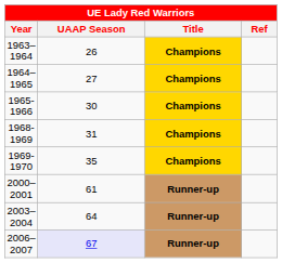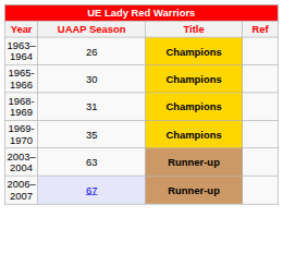 <table class="wikitable sortable" style="font-size:95%; text-align:left;">
 <tr>
 <th colspan="4" style= "background: red; color: white; text-align: center"><strong>UE Lady Red Warriors</strong></th>
 </tr>
 <tr style="background: white; color: red">
 <th style= "align=center; width:1em;">Year</th>
 <th style= "align=center;width:10em;">UAAP Season</th>
 <th style= "align=center; width:9em;">Title</th>
 <th style= "align=center; width:3em;">Ref</th>
 </tr>
 <tr align=center>
 <td>1963–1964</td>
 <td>26</td>
 <td style="background: gold;"><strong>Champions</strong></td>
-<td></td>
-</tr>
-<tr align=center>
-<td>1964–1965</td>
-<td>27</td>
-<td style="background:gold;"><strong>Champions</strong></td>
 <td></td>
 </tr>
 <tr align=center>
 <td>1965-1966</td>
 <td>30</td>
 <td style="background:gold;"><strong>Champions</strong></td>
 <td></td>
 </tr>
 <tr align=center>
 <td>1968-1969</td>
 <td>31</td>
 <td style="background:gold;"><strong>Champions</strong></td>
 <td></td>
 </tr>
 <tr align=center>
 <td>1969-1970</td>
 <td>35</td>
 <td style="background:gold;"><strong>Champions</strong></td>
 <td></td>
 </tr>
 <tr align=center>
-<td>2000–2001</td>
-<td>61</td>
-<td style="background: #c96;"><strong>Runner-up</strong></td>
-<td></td>
-</tr>
-<tr align=center>
 <td>2003–2004</td>
-<td>64</td>
+<td>63</td>
 <td style="background: #c96;"><strong>Runner-up</strong></td>
 <td></td>
 </tr>
 <tr align=center>
 <td>2006–2007</td>
 <td style="background: lavender;"><a href='#'>67</a></td>
 <td style="background: #c96;"><strong>Runner-up</strong></td>
 <td></td>
 </tr>
 </table>
